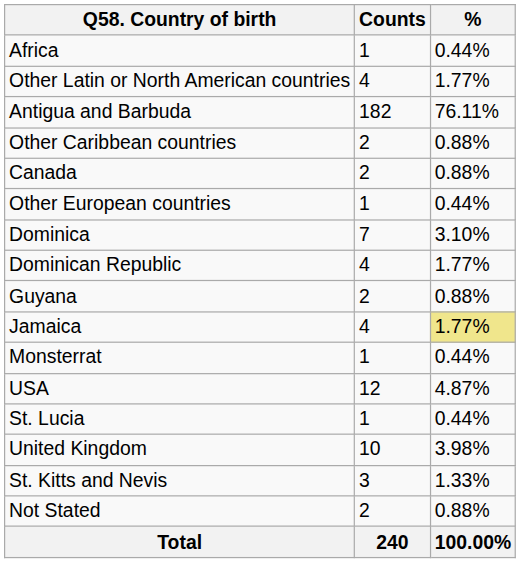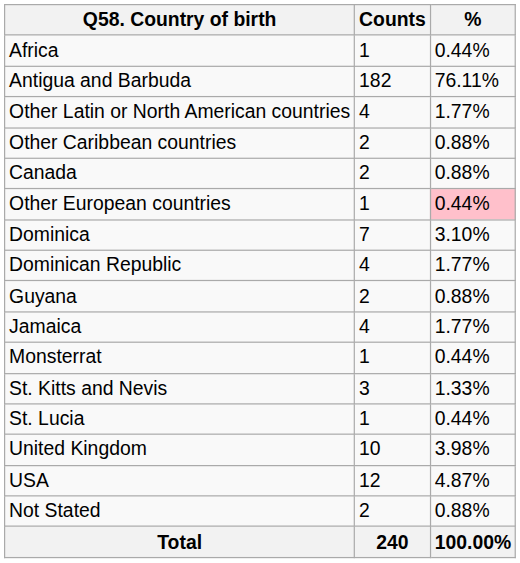 <table class="wikitable sortable">
 <tr>
 <th>Q58. Country of birth</th>
 <th>Counts</th>
 <th>%</th>
 </tr>
 <tr>
 <td>Africa</td>
 <td>1</td>
 <td>0.44%</td>
 </tr>
 <tr>
+<td>Antigua and Barbuda</td>
+<td>182</td>
+<td>76.11%</td>
+</tr>
+<tr>
 <td>Other Latin or North American countries</td>
 <td>4</td>
 <td>1.77%</td>
-</tr>
-<tr>
-<td>Antigua and Barbuda</td>
-<td>182</td>
-<td>76.11%</td>
 </tr>
 <tr>
 <td>Other Caribbean countries</td>
 <td>2</td>
 <td>0.88%</td>
 </tr>
 <tr>
 <td>Canada</td>
 <td>2</td>
 <td>0.88%</td>
 </tr>
 <tr>
 <td>Other European countries</td>
 <td>1</td>
-<td>0.44%</td>
+<td style="background: pink;">0.44%</td>
 </tr>
 <tr>
 <td>Dominica</td>
 <td>7</td>
 <td>3.10%</td>
 </tr>
 <tr>
 <td>Dominican Republic</td>
 <td>4</td>
 <td>1.77%</td>
 </tr>
 <tr>
 <td>Guyana</td>
 <td>2</td>
 <td>0.88%</td>
 </tr>
 <tr>
 <td>Jamaica</td>
 <td>4</td>
-<td style="background: khaki;">1.77%</td>
+<td>1.77%</td>
 </tr>
 <tr>
 <td>Monsterrat</td>
 <td>1</td>
 <td>0.44%</td>
 </tr>
 <tr>
-<td>USA</td>
-<td>12</td>
-<td>4.87%</td>
+<td>St. Kitts and Nevis</td>
+<td>3</td>
+<td>1.33%</td>
 </tr>
 <tr>
 <td>St. Lucia</td>
 <td>1</td>
 <td>0.44%</td>
 </tr>
 <tr>
 <td>United Kingdom</td>
 <td>10</td>
 <td>3.98%</td>
 </tr>
 <tr>
-<td>St. Kitts and Nevis</td>
-<td>3</td>
-<td>1.33%</td>
+<td>USA</td>
+<td>12</td>
+<td>4.87%</td>
 </tr>
 <tr>
 <td>Not Stated</td>
 <td>2</td>
 <td>0.88%</td>
 </tr>
 <tr>
 <th>Total</th>
 <th>240</th>
 <th>100.00%</th>
 </tr>
 </table>
